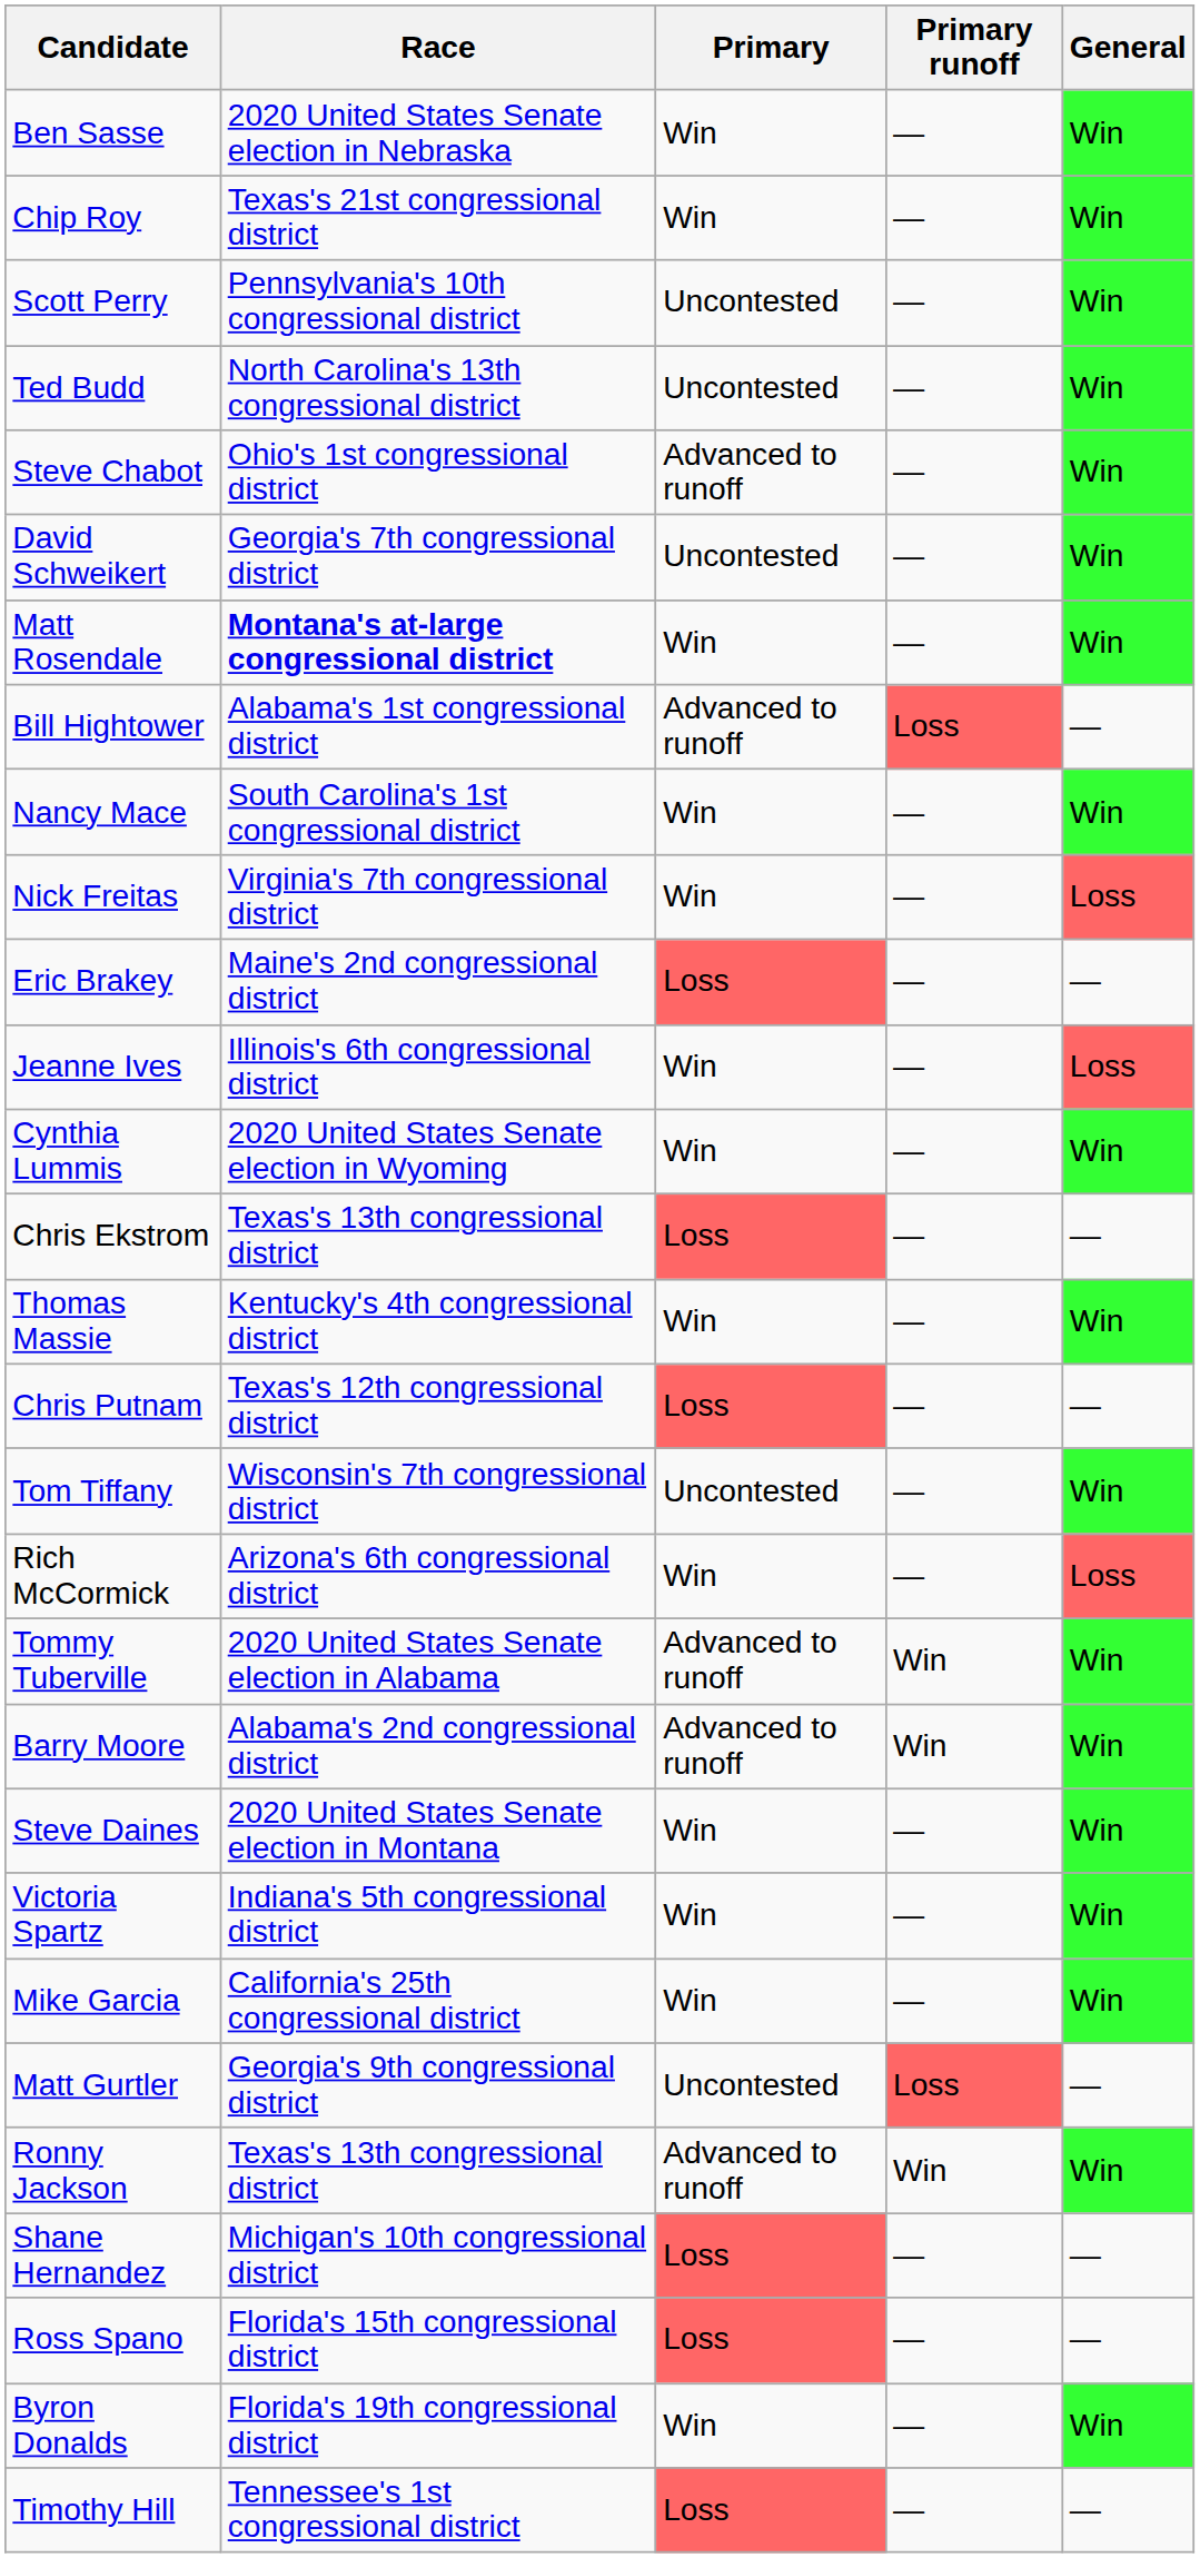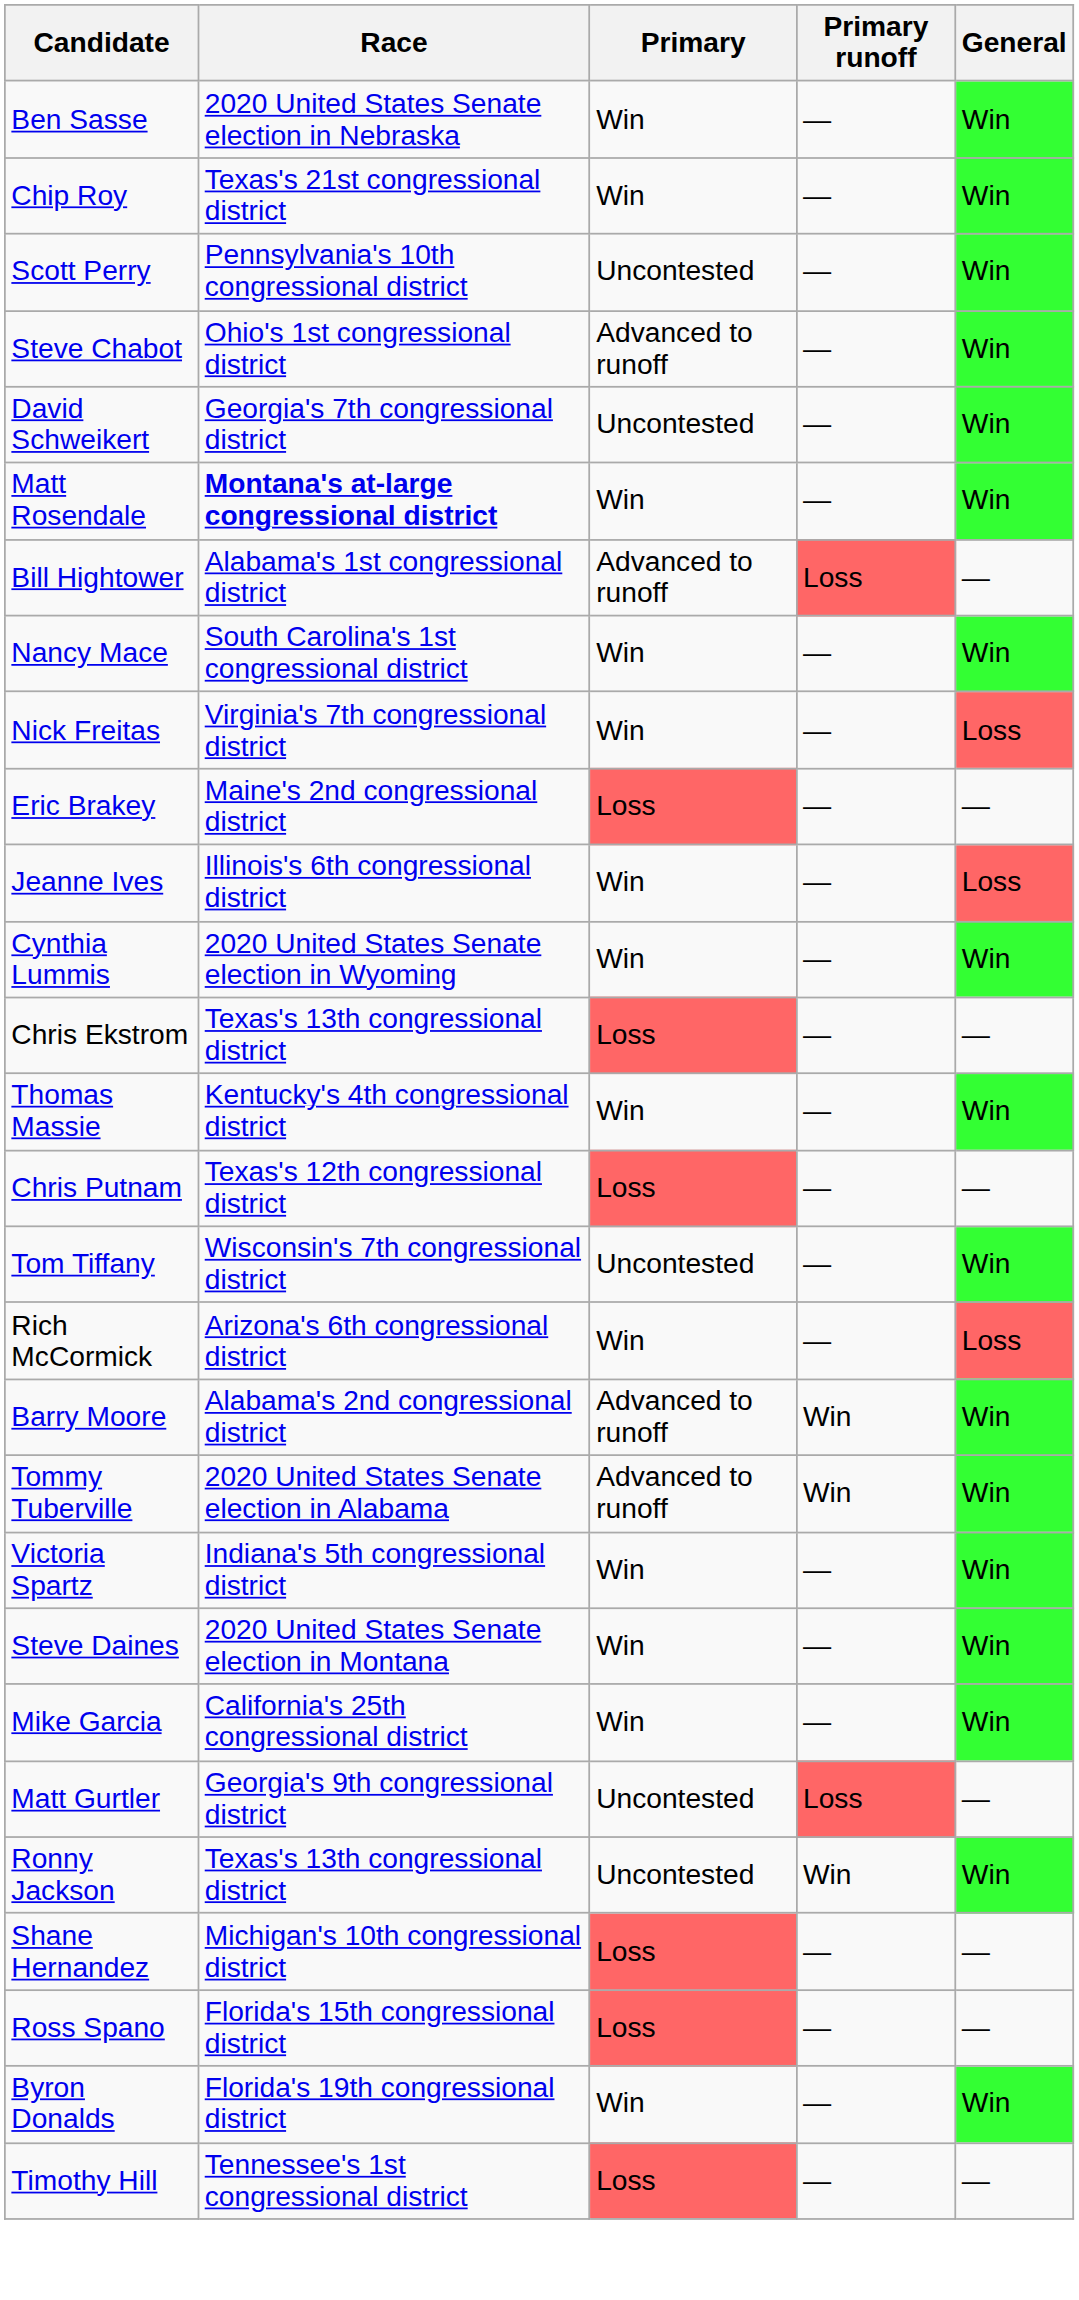 <table class="wikitable sortable">
 <tr>
 <th>Candidate</th>
 <th>Race</th>
 <th>Primary</th>
 <th>Primary runoff</th>
 <th>General</th>
 </tr>
 <tr>
 <td><a href='#'>Ben Sasse</a></td>
 <td><a href='#'>2020 United States Senate election in Nebraska</a></td>
 <td>Win</td>
 <td>—</td>
 <td style="background:#3f3;">Win</td>
 </tr>
 <tr>
 <td><a href='#'>Chip Roy</a></td>
 <td><a href='#'>Texas's 21st congressional district</a></td>
 <td>Win</td>
 <td>—</td>
 <td style="background:#3f3;">Win</td>
 </tr>
 <tr>
 <td><a href='#'>Scott Perry</a></td>
 <td><a href='#'>Pennsylvania's 10th congressional district</a></td>
-<td>Uncontested</td>
-<td>—</td>
-<td style="background:#3f3;">Win</td>
-</tr>
-<tr>
-<td><a href='#'>Ted Budd</a></td>
-<td><a href='#'>North Carolina's 13th congressional district</a></td>
 <td>Uncontested</td>
 <td>—</td>
 <td style="background:#3f3;">Win</td>
 </tr>
 <tr>
 <td><a href='#'>Steve Chabot</a></td>
 <td><a href='#'>Ohio's 1st congressional district</a></td>
 <td>Advanced to runoff</td>
 <td>—</td>
 <td style="background:#3f3;">Win</td>
 </tr>
 <tr>
 <td><a href='#'>David Schweikert</a></td>
 <td><a href='#'>Georgia's 7th congressional district</a></td>
 <td>Uncontested</td>
 <td>—</td>
 <td style="background:#3f3;">Win</td>
 </tr>
 <tr>
 <td><a href='#'>Matt Rosendale</a></td>
 <td><strong><a href='#'>Montana's at-large congressional district</a></strong></td>
 <td>Win</td>
 <td>—</td>
 <td style="background:#3f3;">Win</td>
 </tr>
 <tr>
 <td><a href='#'>Bill Hightower</a></td>
 <td><a href='#'>Alabama's 1st congressional district</a></td>
 <td>Advanced to runoff</td>
 <td style="background:#f66">Loss</td>
 <td>—</td>
 </tr>
 <tr>
 <td><a href='#'>Nancy Mace</a></td>
 <td><a href='#'>South Carolina's 1st congressional district</a></td>
 <td>Win</td>
 <td>—</td>
 <td style="background:#3f3;">Win</td>
 </tr>
 <tr>
 <td><a href='#'>Nick Freitas</a></td>
 <td><a href='#'>Virginia's 7th congressional district</a></td>
 <td>Win</td>
 <td>—</td>
 <td style="background:#f66">Loss</td>
 </tr>
 <tr>
 <td><a href='#'>Eric Brakey</a></td>
 <td><a href='#'>Maine's 2nd congressional district</a></td>
 <td style="background:#f66">Loss</td>
 <td>—</td>
 <td>—</td>
 </tr>
 <tr>
 <td><a href='#'>Jeanne Ives</a></td>
 <td><a href='#'>Illinois's 6th congressional district</a></td>
 <td>Win</td>
 <td>—</td>
 <td style="background:#f66">Loss</td>
 </tr>
 <tr>
 <td><a href='#'>Cynthia Lummis</a></td>
 <td><a href='#'>2020 United States Senate election in Wyoming</a></td>
 <td>Win</td>
 <td>—</td>
 <td style="background:#3f3;">Win</td>
 </tr>
 <tr>
 <td>Chris Ekstrom</td>
 <td><a href='#'>Texas's 13th congressional district</a></td>
 <td style="background:#f66">Loss</td>
 <td>—</td>
 <td>—</td>
 </tr>
 <tr>
 <td><a href='#'>Thomas Massie</a></td>
 <td><a href='#'>Kentucky's 4th congressional district</a></td>
 <td>Win</td>
 <td>—</td>
 <td style="background:#3f3;">Win</td>
 </tr>
 <tr>
 <td><a href='#'>Chris Putnam</a></td>
 <td><a href='#'>Texas's 12th congressional district</a></td>
 <td style="background:#f66">Loss</td>
 <td>—</td>
 <td>—</td>
 </tr>
 <tr>
 <td><a href='#'>Tom Tiffany</a></td>
 <td><a href='#'>Wisconsin's 7th congressional district</a></td>
 <td>Uncontested</td>
 <td>—</td>
 <td style="background:#3f3;">Win</td>
 </tr>
 <tr>
 <td>Rich McCormick</td>
 <td><a href='#'>Arizona's 6th congressional district</a></td>
 <td>Win</td>
 <td>—</td>
 <td style="background:#f66">Loss</td>
 </tr>
 <tr>
+<td><a href='#'>Barry Moore</a></td>
+<td><a href='#'>Alabama's 2nd congressional district</a></td>
+<td>Advanced to runoff</td>
+<td>Win</td>
+<td style="background:#3f3;">Win</td>
+</tr>
+<tr>
 <td><a href='#'>Tommy Tuberville</a></td>
 <td><a href='#'>2020 United States Senate election in Alabama</a></td>
 <td>Advanced to runoff</td>
 <td>Win</td>
 <td style="background:#3f3;">Win</td>
 </tr>
 <tr>
-<td><a href='#'>Barry Moore</a></td>
-<td><a href='#'>Alabama's 2nd congressional district</a></td>
-<td>Advanced to runoff</td>
+<td><a href='#'>Victoria Spartz</a></td>
+<td><a href='#'>Indiana's 5th congressional district</a></td>
 <td>Win</td>
+<td>—</td>
 <td style="background:#3f3;">Win</td>
 </tr>
 <tr>
 <td><a href='#'>Steve Daines</a></td>
 <td><a href='#'>2020 United States Senate election in Montana</a></td>
-<td>Win</td>
-<td>—</td>
-<td style="background:#3f3;">Win</td>
-</tr>
-<tr>
-<td><a href='#'>Victoria Spartz</a></td>
-<td><a href='#'>Indiana's 5th congressional district</a></td>
 <td>Win</td>
 <td>—</td>
 <td style="background:#3f3;">Win</td>
 </tr>
 <tr>
 <td><a href='#'>Mike Garcia</a></td>
 <td><a href='#'>California's 25th congressional district</a></td>
 <td>Win</td>
 <td>—</td>
 <td style="background:#3f3;">Win</td>
 </tr>
 <tr>
 <td><a href='#'>Matt Gurtler</a></td>
 <td><a href='#'>Georgia's 9th congressional district</a></td>
 <td>Uncontested</td>
 <td style="background:#f66">Loss</td>
 <td>—</td>
 </tr>
 <tr>
 <td><a href='#'>Ronny Jackson</a></td>
 <td><a href='#'>Texas's 13th congressional district</a></td>
-<td>Advanced to runoff</td>
+<td>Uncontested</td>
 <td>Win</td>
 <td style="background:#3f3;">Win</td>
 </tr>
 <tr>
 <td><a href='#'>Shane Hernandez</a></td>
 <td><a href='#'>Michigan's 10th congressional district</a></td>
 <td style="background:#f66">Loss</td>
 <td>—</td>
 <td>—</td>
 </tr>
 <tr>
 <td><a href='#'>Ross Spano</a></td>
 <td><a href='#'>Florida's 15th congressional district</a></td>
 <td style="background:#f66">Loss</td>
 <td>—</td>
 <td>—</td>
 </tr>
 <tr>
 <td><a href='#'>Byron Donalds</a></td>
 <td><a href='#'>Florida's 19th congressional district</a></td>
 <td>Win</td>
 <td>—</td>
 <td style="background:#3f3;">Win</td>
 </tr>
 <tr>
 <td><a href='#'>Timothy Hill</a></td>
 <td><a href='#'>Tennessee's 1st congressional district</a></td>
 <td style="background:#f66">Loss</td>
 <td>—</td>
 <td>—</td>
 </tr>
 </table>
